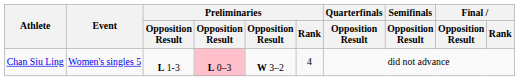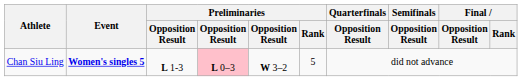 <table class=wikitable style="font-size:90%">
 <tr>
 <th rowspan="2">Athlete</th>
 <th rowspan="2">Event</th>
 <th colspan="4">Preliminaries</th>
 <th>Quarterfinals</th>
 <th>Semifinals</th>
 <th colspan="2">Final / </th>
 </tr>
 <tr>
 <th>Opposition<br>Result</th>
 <th>Opposition<br>Result</th>
 <th>Opposition<br>Result</th>
 <th>Rank</th>
 <th>Opposition<br>Result</th>
 <th>Opposition<br>Result</th>
 <th>Opposition<br>Result</th>
 <th>Rank</th>
 </tr>
 <tr>
 <td><a href='#'>Chan Siu Ling</a></td>
-<td><a href='#'>Women's singles 5</a></td>
+<td><strong><a href='#'>Women's singles 5</a></strong></td>
 <td align="center"><br><strong>L</strong> 1-3</td>
 <td align="center" style="background: pink;"><br><strong>L</strong> 0–3</td>
 <td align="center"><br><strong>W</strong> 3–2</td>
-<td align="center">4</td>
+<td align="center">5</td>
 <td align="center" colspan="4">did not advance</td>
 </tr>
 </table>
